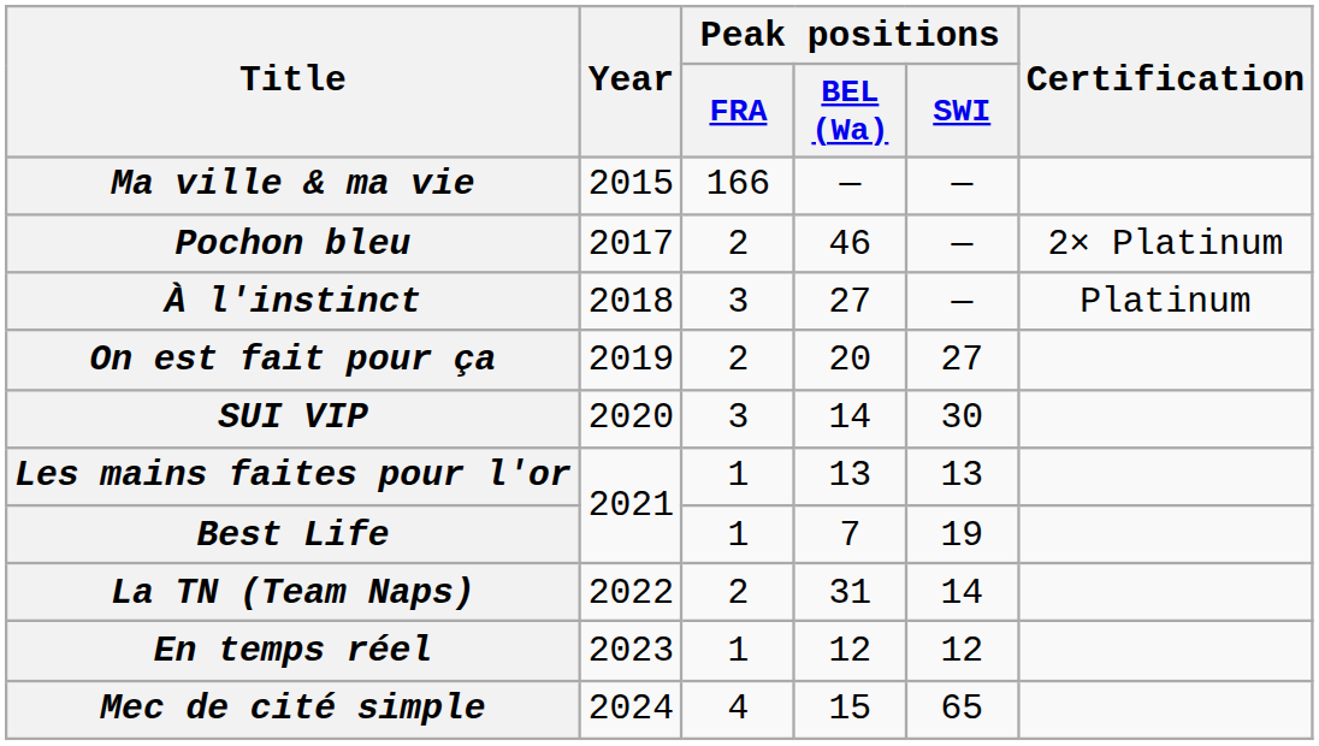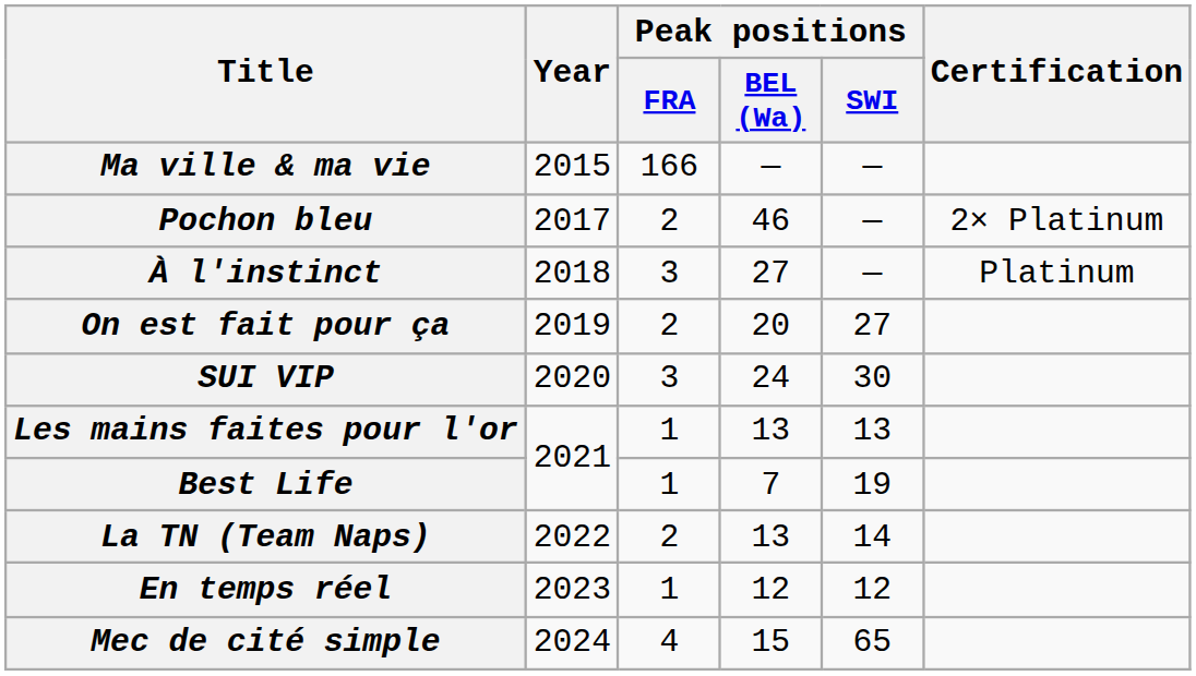 <table class="wikitable plainrowheaders" style="text-align:center">
 <tr>
 <th scope="col" rowspan="2">Title</th>
 <th scope="col" rowspan="2">Year</th>
 <th scope="col" colspan="3">Peak positions</th>
 <th scope="col" rowspan="2">Certification</th>
 </tr>
 <tr>
 <th scope="col" style="width:3em;font-size:90%;"><a href='#'>FRA</a><br></th>
 <th scope="col" style="width:3em;font-size:90%;"><a href='#'>BEL <br>(Wa)</a><br></th>
 <th scope="col" style="width:3em;font-size:90%;"><a href='#'>SWI</a><br></th>
 </tr>
 <tr>
 <th scope="row"><em>Ma ville & ma vie</em></th>
 <td>2015</td>
 <td>166</td>
 <td>—</td>
 <td>—</td>
 <td></td>
 </tr>
 <tr>
 <th scope="row"><em>Pochon bleu</em></th>
 <td>2017</td>
 <td>2</td>
 <td>46</td>
 <td>—</td>
 <td>2× Platinum</td>
 </tr>
 <tr>
 <th scope="row"><em>À l'instinct</em></th>
 <td>2018</td>
 <td>3</td>
 <td>27</td>
 <td>—</td>
 <td>Platinum</td>
 </tr>
 <tr>
 <th scope="row"><em>On est fait pour ça</em></th>
 <td>2019</td>
 <td>2</td>
 <td>20</td>
 <td>27</td>
 <td></td>
 </tr>
 <tr>
 <th scope="row"><em>SUI VIP</em></th>
 <td>2020</td>
 <td>3</td>
-<td>14</td>
+<td>24</td>
 <td>30</td>
 <td></td>
 </tr>
 <tr>
 <th scope="row"><em>Les mains faites pour l'or</em></th>
 <td rowspan="2">2021</td>
 <td>1</td>
 <td>13</td>
 <td>13</td>
 <td></td>
 </tr>
 <tr>
 <th scope="row"><em>Best Life</em></th>
 <td>1</td>
 <td>7</td>
 <td>19</td>
 <td></td>
 </tr>
 <tr>
 <th scope="row"><em>La TN (Team Naps)</em></th>
 <td>2022</td>
 <td>2</td>
-<td>31</td>
+<td>13</td>
 <td>14</td>
 <td></td>
 </tr>
 <tr>
 <th scope="row"><em>En temps réel</em></th>
 <td>2023</td>
 <td>1</td>
 <td>12</td>
 <td>12</td>
 <td></td>
 </tr>
 <tr>
 <th scope="row"><em>Mec de cité simple</em></th>
 <td>2024</td>
 <td>4</td>
 <td>15</td>
 <td>65</td>
 <td></td>
 </tr>
 </table>
